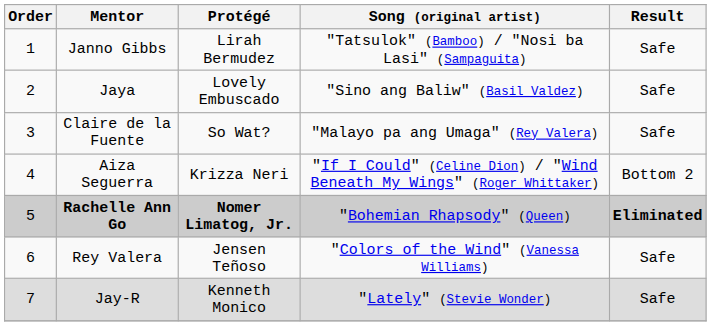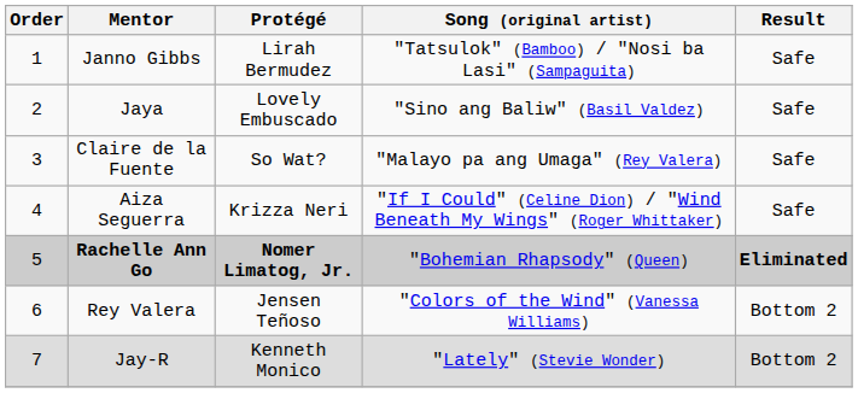 <table class="wikitable plainrowheaders" style="text-align:center;">
 <tr bgcolor="#f2f2f2">
 <th>Order</th>
 <th>Mentor</th>
 <th>Protégé</th>
 <th>Song <small>(original artist)</small></th>
 <th>Result</th>
 </tr>
 <tr>
 <td>1</td>
 <td>Janno Gibbs</td>
 <td>Lirah Bermudez</td>
 <td>"Tatsulok" <small>(<a href='#'>Bamboo</a>)</small> / "Nosi ba Lasi" <small>(<a href='#'>Sampaguita</a>)</small></td>
 <td>Safe</td>
 </tr>
 <tr>
 <td>2</td>
 <td>Jaya</td>
 <td>Lovely Embuscado</td>
 <td>"Sino ang Baliw" <small>(<a href='#'>Basil Valdez</a>)</small></td>
 <td>Safe</td>
 </tr>
 <tr>
 <td>3</td>
 <td>Claire de la Fuente</td>
 <td>So Wat?</td>
 <td>"Malayo pa ang Umaga" <small>(<a href='#'>Rey Valera</a>)</small></td>
 <td>Safe</td>
 </tr>
 <tr>
 <td>4</td>
 <td>Aiza Seguerra</td>
 <td>Krizza Neri</td>
 <td>"<a href='#'>If I Could</a>" <small>(<a href='#'>Celine Dion</a>)</small> / "<a href='#'>Wind Beneath My Wings</a>" <small>(<a href='#'>Roger Whittaker</a>)</small></td>
-<td>Bottom 2</td>
+<td>Safe</td>
 </tr>
 <tr style="background:#ccc">
 <td>5</td>
 <td><strong>Rachelle Ann Go</strong></td>
 <td><strong>Nomer Limatog, Jr.</strong></td>
 <td>"<a href='#'>Bohemian Rhapsody</a>" <small>(<a href='#'>Queen</a>)</small></td>
 <td><strong>Eliminated</strong></td>
 </tr>
 <tr>
 <td>6</td>
 <td>Rey Valera</td>
 <td>Jensen Teñoso</td>
 <td>"<a href='#'>Colors of the Wind</a>" <small>(<a href='#'>Vanessa Williams</a>)</small></td>
-<td>Safe</td>
+<td>Bottom 2</td>
 </tr>
 <tr style="background:#ddd">
 <td>7</td>
 <td>Jay-R</td>
 <td>Kenneth Monico</td>
 <td>"<a href='#'>Lately</a>" <small>(<a href='#'>Stevie Wonder</a>)</small></td>
-<td>Safe</td>
+<td>Bottom 2</td>
 </tr>
 <tr>
 </tr>
 </table>
